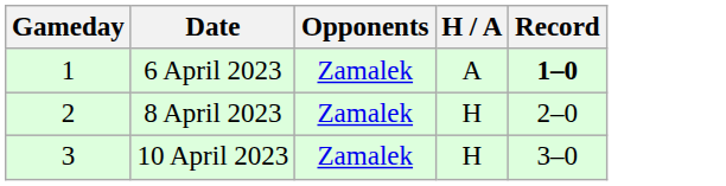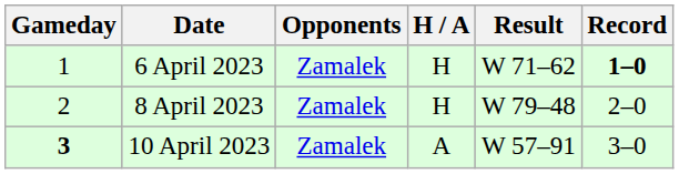 <table class="wikitable" style="text-align:center">
 <tr>
 <th>Gameday</th>
 <th>Date</th>
 <th>Opponents</th>
 <th>H / A</th>
+<th>Result</th>
 <th>Record</th>
 </tr>
 <tr bgcolor="#dfd">
 <td>1</td>
 <td>6 April 2023</td>
 <td><a href='#'>Zamalek</a></td>
-<td>A</td>
+<td>H</td>
+<td>W  71–62</td>
 <td><strong>1–0</strong></td>
 </tr>
 <tr bgcolor="#dfd">
 <td>2</td>
 <td>8 April 2023</td>
 <td><a href='#'>Zamalek</a></td>
 <td>H</td>
+<td>W 79–48</td>
 <td>2–0</td>
 </tr>
 <tr bgcolor="#dfd">
-<td>3</td>
+<td><strong>3</strong></td>
 <td>10 April 2023</td>
 <td><a href='#'>Zamalek</a></td>
-<td>H</td>
+<td>A</td>
+<td>W 57–91</td>
 <td>3–0</td>
 </tr>
 </table>
